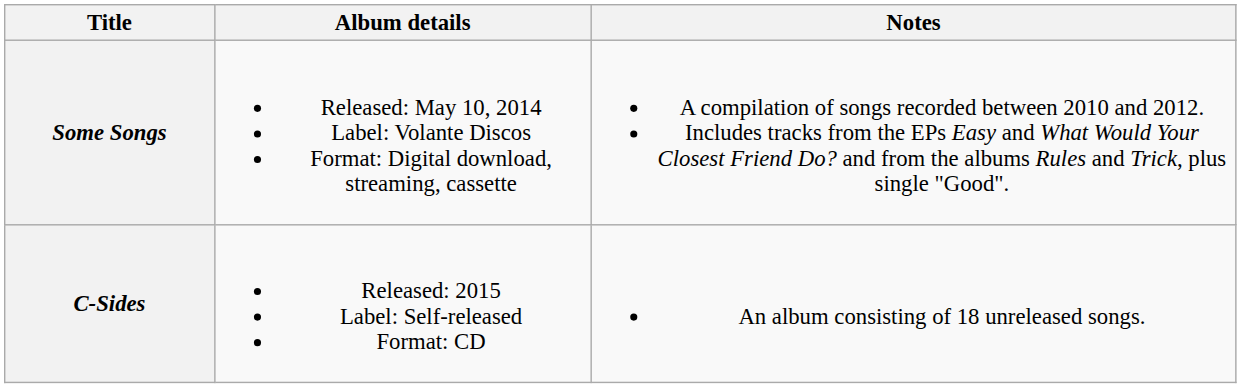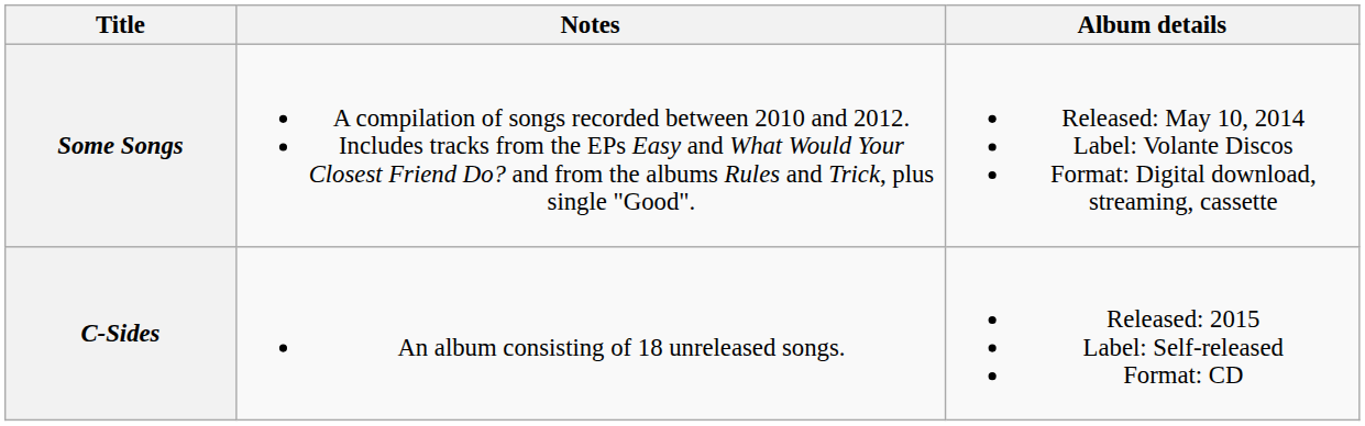 <table class="wikitable plainrowheaders" style="text-align:center">
 <tr>
 <th scope="col" style="width:10em">Title</th>
+<th scope="col" style="width:32em;">Notes</th>
 <th scope="col" style="width:18em">Album details</th>
-<th scope="col" style="width:32em;">Notes</th>
 </tr>
 <tr>
 <th scope="row"><em>Some Songs</em></th>
+<td><br><ul><li>A compilation of songs recorded between 2010 and 2012.</li><li>Includes tracks from the EPs <em>Easy</em> and <em>What Would Your Closest Friend Do?</em> and from the albums <em>Rules</em> and <em>Trick</em>, plus single "Good".</li></ul></td>
 <td><br><ul><li>Released: May 10, 2014</li><li>Label: Volante Discos</li><li>Format: Digital download, streaming, cassette</li></ul></td>
-<td><br><ul><li>A compilation of songs recorded between 2010 and 2012.</li><li>Includes tracks from the EPs <em>Easy</em> and <em>What Would Your Closest Friend Do?</em> and from the albums <em>Rules</em> and <em>Trick</em>, plus single "Good".</li></ul></td>
 </tr>
 <tr>
 <th scope="row"><em>C-Sides</em></th>
+<td><br><ul><li>An album consisting of 18 unreleased songs.</li></ul></td>
 <td><br><ul><li>Released: 2015</li><li>Label: Self-released</li><li>Format: CD</li></ul></td>
-<td><br><ul><li>An album consisting of 18 unreleased songs.</li></ul></td>
 </tr>
 </table>
